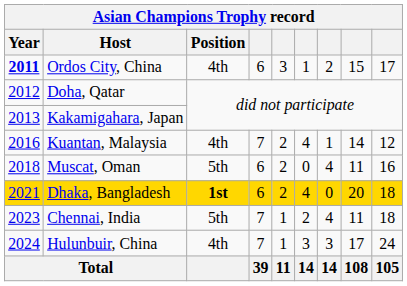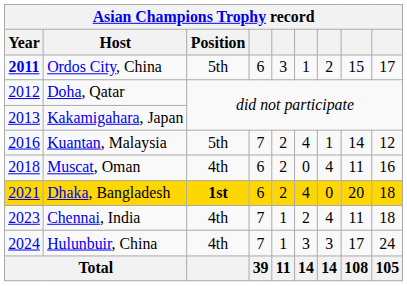 <table class="wikitable" style="text-align: center;">
 <tr>
 <th colspan=9><a href='#'>Asian Champions Trophy</a> record</th>
 </tr>
 <tr>
 <th>Year</th>
 <th>Host</th>
 <th>Position</th>
 <th></th>
 <th></th>
 <th></th>
 <th></th>
 <th></th>
 <th></th>
 </tr>
 <tr>
 <td><strong><a href='#'>2011</a></strong></td>
 <td align=left> <a href='#'>Ordos City</a>, China</td>
-<td>4th</td>
+<td>5th</td>
 <td>6</td>
 <td>3</td>
 <td>1</td>
 <td>2</td>
 <td>15</td>
 <td>17</td>
 </tr>
 <tr>
 <td><a href='#'>2012</a></td>
 <td align=left> <a href='#'>Doha</a>, Qatar</td>
 <td colspan=7 rowspan=2><em>did not participate</em></td>
 </tr>
 <tr>
 <td><a href='#'>2013</a></td>
 <td align=left> <a href='#'>Kakamigahara</a>, Japan</td>
 </tr>
 <tr>
 <td><a href='#'>2016</a></td>
 <td align=left> <a href='#'>Kuantan</a>, Malaysia</td>
-<td>4th</td>
+<td>5th</td>
 <td>7</td>
 <td>2</td>
 <td>4</td>
 <td>1</td>
 <td>14</td>
 <td>12</td>
 </tr>
 <tr>
 <td><a href='#'>2018</a></td>
 <td align=left> <a href='#'>Muscat</a>, Oman</td>
-<td>5th</td>
+<td>4th</td>
 <td>6</td>
 <td>2</td>
 <td>0</td>
 <td>4</td>
 <td>11</td>
 <td>16</td>
 </tr>
 <tr bgcolor=gold>
 <td><a href='#'>2021</a></td>
 <td align=left> <a href='#'>Dhaka</a>, Bangladesh</td>
 <td><strong>1st</strong></td>
 <td>6</td>
 <td>2</td>
 <td>4</td>
 <td>0</td>
 <td>20</td>
 <td>18</td>
 </tr>
 <tr>
 <td><a href='#'>2023</a></td>
 <td align=left> <a href='#'>Chennai</a>, India</td>
-<td>5th</td>
+<td>4th</td>
 <td>7</td>
 <td>1</td>
 <td>2</td>
 <td>4</td>
 <td>11</td>
 <td>18</td>
 </tr>
 <tr>
 <td><a href='#'>2024</a></td>
 <td align=left> <a href='#'>Hulunbuir</a>, China</td>
 <td>4th</td>
 <td>7</td>
 <td>1</td>
 <td>3</td>
 <td>3</td>
 <td>17</td>
 <td>24</td>
 </tr>
 <tr>
 <th colspan=2>Total</th>
 <th></th>
 <th>39</th>
 <th>11</th>
 <th>14</th>
 <th>14</th>
 <th>108</th>
 <th>105</th>
 </tr>
 </table>
